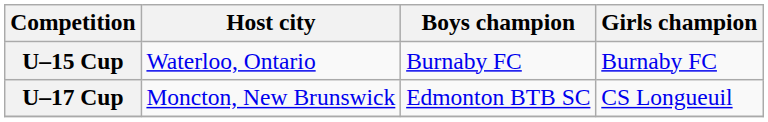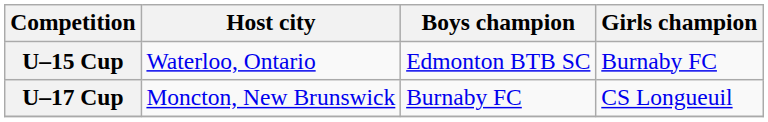 <table class="wikitable sortable">
 <tr>
 <th>Competition</th>
 <th>Host city</th>
 <th>Boys champion</th>
 <th>Girls champion</th>
 </tr>
 <tr>
 <th>U–15 Cup</th>
 <td><a href='#'>Waterloo, Ontario</a></td>
-<td> <a href='#'>Burnaby FC</a></td>
+<td> <a href='#'>Edmonton BTB SC</a></td>
 <td> <a href='#'>Burnaby FC</a></td>
 </tr>
 <tr>
 <th>U–17 Cup</th>
 <td><a href='#'>Moncton, New Brunswick</a></td>
-<td> <a href='#'>Edmonton BTB SC</a></td>
+<td> <a href='#'>Burnaby FC</a></td>
 <td> <a href='#'>CS Longueuil</a></td>
 </tr>
 <tr>
 </tr>
 </table>
